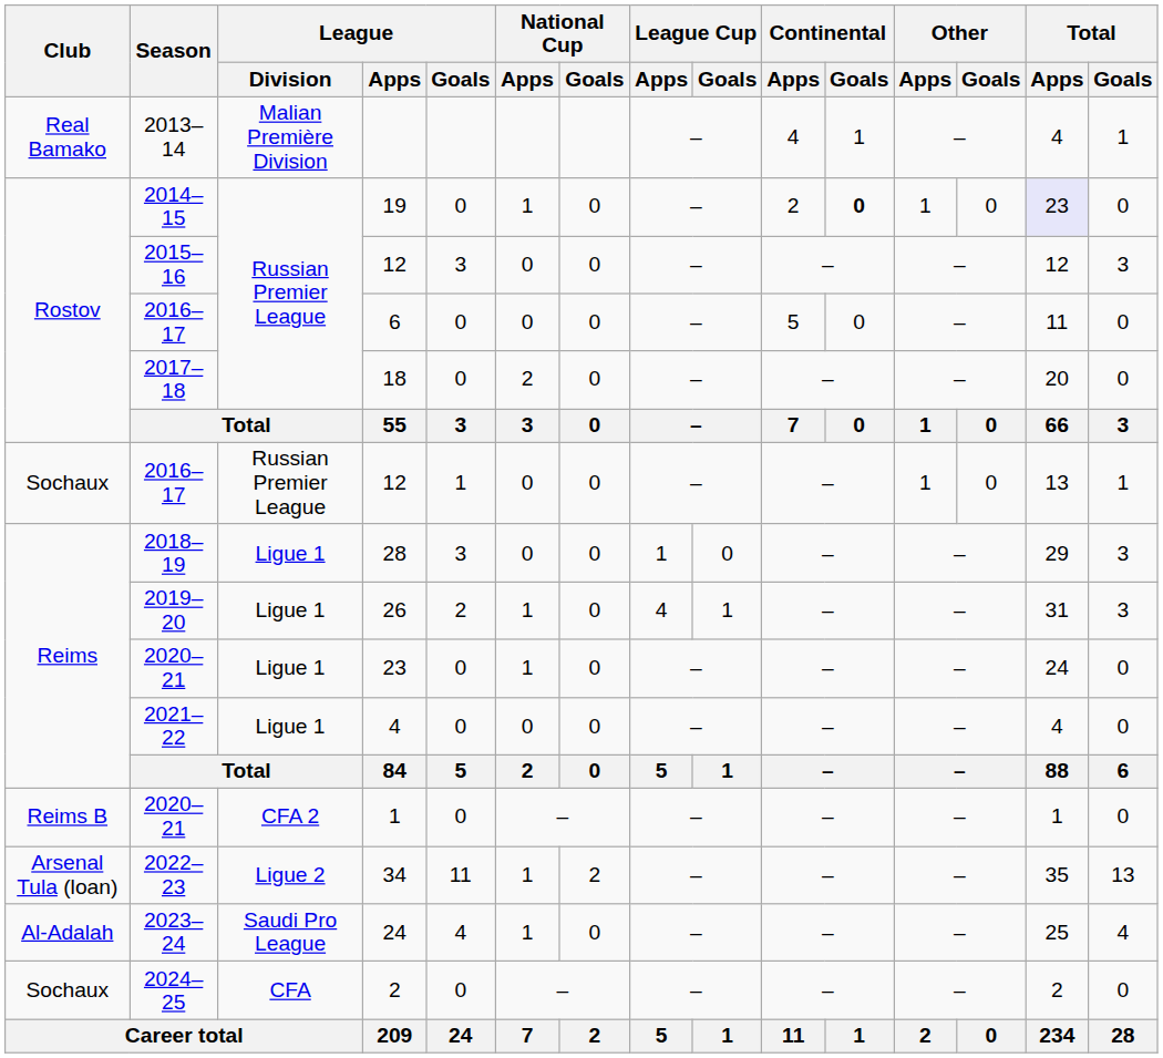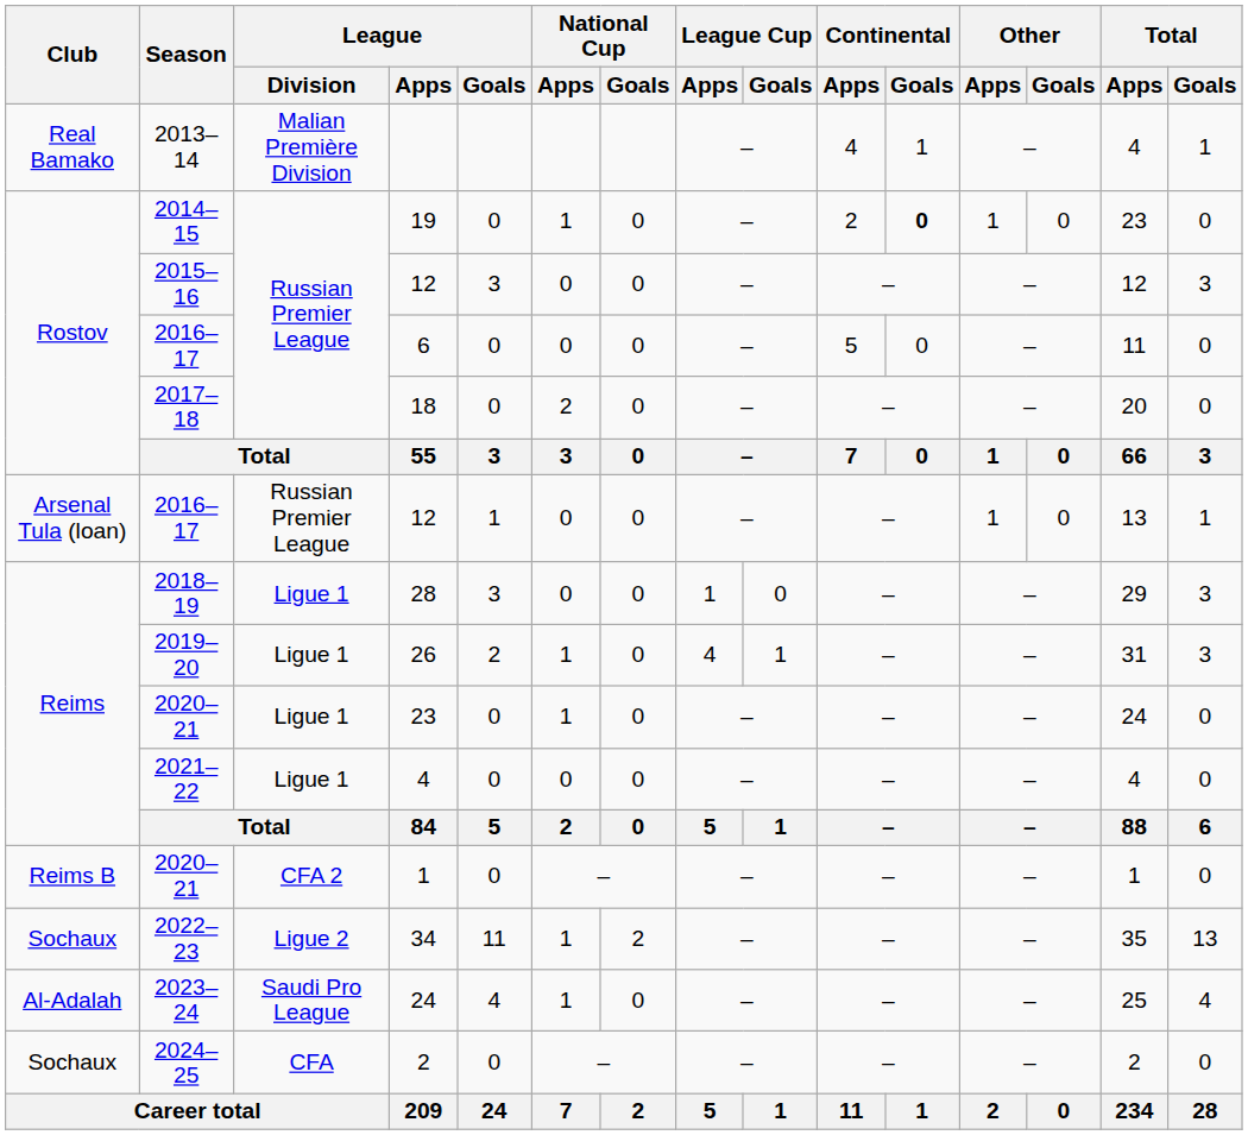 <table class="wikitable" style="text-align: center">
 <tr>
 <th rowspan="2">Club</th>
 <th rowspan="2">Season</th>
 <th colspan="3">League</th>
 <th colspan="2">National Cup</th>
 <th colspan="2">League Cup</th>
 <th colspan="2">Continental</th>
 <th colspan="2">Other</th>
 <th colspan="2">Total</th>
 </tr>
 <tr>
 <th>Division</th>
 <th>Apps</th>
 <th>Goals</th>
 <th>Apps</th>
 <th>Goals</th>
 <th>Apps</th>
 <th>Goals</th>
 <th>Apps</th>
 <th>Goals</th>
 <th>Apps</th>
 <th>Goals</th>
 <th>Apps</th>
 <th>Goals</th>
 </tr>
 <tr>
 <td><a href='#'>Real Bamako</a></td>
 <td>2013–14</td>
 <td><a href='#'>Malian Première Division</a></td>
 <td></td>
 <td></td>
 <td></td>
 <td></td>
 <td colspan="2">–</td>
 <td>4</td>
 <td>1</td>
 <td colspan="2">–</td>
 <td>4</td>
 <td>1</td>
 </tr>
 <tr>
 <td rowspan="5"><a href='#'>Rostov</a></td>
 <td><a href='#'>2014–15</a></td>
 <td rowspan="4"><a href='#'>Russian Premier League</a></td>
 <td>19</td>
 <td>0</td>
 <td>1</td>
 <td>0</td>
 <td colspan="2">–</td>
 <td>2</td>
 <td><strong>0</strong></td>
 <td>1</td>
 <td>0</td>
-<td style="background: lavender;">23</td>
+<td>23</td>
 <td>0</td>
 </tr>
 <tr>
 <td><a href='#'>2015–16</a></td>
 <td>12</td>
 <td>3</td>
 <td>0</td>
 <td>0</td>
 <td colspan="2">–</td>
 <td colspan="2">–</td>
 <td colspan="2">–</td>
 <td>12</td>
 <td>3</td>
 </tr>
 <tr>
 <td><a href='#'>2016–17</a></td>
 <td>6</td>
 <td>0</td>
 <td>0</td>
 <td>0</td>
 <td colspan="2">–</td>
 <td>5</td>
 <td>0</td>
 <td colspan="2">–</td>
 <td>11</td>
 <td>0</td>
 </tr>
 <tr>
 <td><a href='#'>2017–18</a></td>
 <td>18</td>
 <td>0</td>
 <td>2</td>
 <td>0</td>
 <td colspan="2">–</td>
 <td colspan="2">–</td>
 <td colspan="2">–</td>
 <td>20</td>
 <td>0</td>
 </tr>
 <tr>
 <th colspan="2">Total</th>
 <th>55</th>
 <th>3</th>
 <th>3</th>
 <th>0</th>
 <th colspan="2">–</th>
 <th>7</th>
 <th>0</th>
 <th>1</th>
 <th>0</th>
 <th>66</th>
 <th>3</th>
 </tr>
 <tr>
-<td>Sochaux</td>
+<td><a href='#'>Arsenal Tula</a> (loan)</td>
 <td><a href='#'>2016–17</a></td>
 <td>Russian Premier League</td>
 <td>12</td>
 <td>1</td>
 <td>0</td>
 <td>0</td>
 <td colspan="2">–</td>
 <td colspan="2">–</td>
 <td>1</td>
 <td>0</td>
 <td>13</td>
 <td>1</td>
 </tr>
 <tr>
 <td rowspan="5"><a href='#'>Reims</a></td>
 <td><a href='#'>2018–19</a></td>
 <td><a href='#'>Ligue 1</a></td>
 <td>28</td>
 <td>3</td>
 <td>0</td>
 <td>0</td>
 <td>1</td>
 <td>0</td>
 <td colspan="2">–</td>
 <td colspan="2">–</td>
 <td>29</td>
 <td>3</td>
 </tr>
 <tr>
 <td><a href='#'>2019–20</a></td>
 <td>Ligue 1</td>
 <td>26</td>
 <td>2</td>
 <td>1</td>
 <td>0</td>
 <td>4</td>
 <td>1</td>
 <td colspan="2">–</td>
 <td colspan="2">–</td>
 <td>31</td>
 <td>3</td>
 </tr>
 <tr>
 <td><a href='#'>2020–21</a></td>
 <td>Ligue 1</td>
 <td>23</td>
 <td>0</td>
 <td>1</td>
 <td>0</td>
 <td colspan="2">–</td>
 <td colspan="2">–</td>
 <td colspan="2">–</td>
 <td>24</td>
 <td>0</td>
 </tr>
 <tr>
 <td><a href='#'>2021–22</a></td>
 <td>Ligue 1</td>
 <td>4</td>
 <td>0</td>
 <td>0</td>
 <td>0</td>
 <td colspan="2">–</td>
 <td colspan="2">–</td>
 <td colspan="2">–</td>
 <td>4</td>
 <td>0</td>
 </tr>
 <tr>
 <th colspan="2">Total</th>
 <th>84</th>
 <th>5</th>
 <th>2</th>
 <th>0</th>
 <th>5</th>
 <th>1</th>
 <th colspan="2">–</th>
 <th colspan="2">–</th>
 <th>88</th>
 <th>6</th>
 </tr>
 <tr>
 <td><a href='#'>Reims B</a></td>
 <td><a href='#'>2020–21</a></td>
 <td><a href='#'>CFA 2</a></td>
 <td>1</td>
 <td>0</td>
 <td colspan="2">–</td>
 <td colspan="2">–</td>
 <td colspan="2">–</td>
 <td colspan="2">–</td>
 <td>1</td>
 <td>0</td>
 </tr>
 <tr>
-<td><a href='#'>Arsenal Tula</a> (loan)</td>
+<td><a href='#'>Sochaux</a></td>
 <td><a href='#'>2022–23</a></td>
 <td><a href='#'>Ligue 2</a></td>
 <td>34</td>
 <td>11</td>
 <td>1</td>
 <td>2</td>
 <td colspan="2">–</td>
 <td colspan="2">–</td>
 <td colspan="2">–</td>
 <td>35</td>
 <td>13</td>
 </tr>
 <tr>
 <td><a href='#'>Al-Adalah</a></td>
 <td><a href='#'>2023–24</a></td>
 <td><a href='#'>Saudi Pro League</a></td>
 <td>24</td>
 <td>4</td>
 <td>1</td>
 <td>0</td>
 <td colspan="2">–</td>
 <td colspan="2">–</td>
 <td colspan="2">–</td>
 <td>25</td>
 <td>4</td>
 </tr>
 <tr>
 <td>Sochaux</td>
 <td><a href='#'>2024–25</a></td>
 <td><a href='#'>CFA</a></td>
 <td>2</td>
 <td>0</td>
 <td colspan="2">–</td>
 <td colspan="2">–</td>
 <td colspan="2">–</td>
 <td colspan="2">–</td>
 <td>2</td>
 <td>0</td>
 </tr>
 <tr>
 <th colspan="3">Career total</th>
 <th>209</th>
 <th>24</th>
 <th>7</th>
 <th>2</th>
 <th>5</th>
 <th>1</th>
 <th>11</th>
 <th>1</th>
 <th>2</th>
 <th>0</th>
 <th>234</th>
 <th>28</th>
 </tr>
 </table>
